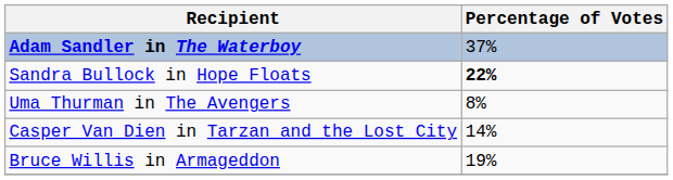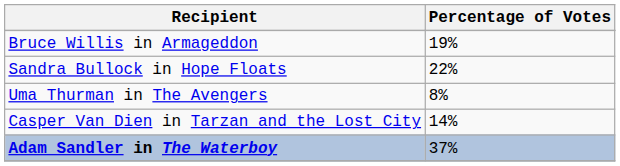 <table class="wikitable sortable plainrowheaders">
 <tr>
 <th>Recipient</th>
 <th>Percentage of Votes</th>
 </tr>
 <tr>
 </tr>
-<tr style="background:#B0C4DE;">
-<td><strong><a href='#'>Adam Sandler</a> in <em><a href='#'>The Waterboy</a><strong><em></td>
-<td></strong>37%<strong></td>
+<tr>
+<td><a href='#'>Bruce Willis</a> in </em><a href='#'>Armageddon</a><em></td>
+<td>19%</td>
 </tr>
 <tr>
 <td><a href='#'>Sandra Bullock</a> in </em><a href='#'>Hope Floats</a><em></td>
-<td><strong>22%</strong></td>
+<td>22%</td>
 </tr>
 <tr>
 <td><a href='#'>Uma Thurman</a> in </em><a href='#'>The Avengers</a><em></td>
 <td>8%</td>
 </tr>
 <tr>
 <td><a href='#'>Casper Van Dien</a> in </em><a href='#'>Tarzan and the Lost City</a><em></td>
 <td>14%</td>
 </tr>
-<tr>
-<td><a href='#'>Bruce Willis</a> in </em><a href='#'>Armageddon</a><em></td>
-<td>19%</td>
+<tr style="background:#B0C4DE;">
+<td><strong><a href='#'>Adam Sandler</a> in <em><a href='#'>The Waterboy</a><strong><em></td>
+<td></strong>37%<strong></td>
 </tr>
 <tr>
 </tr>
 </table>
